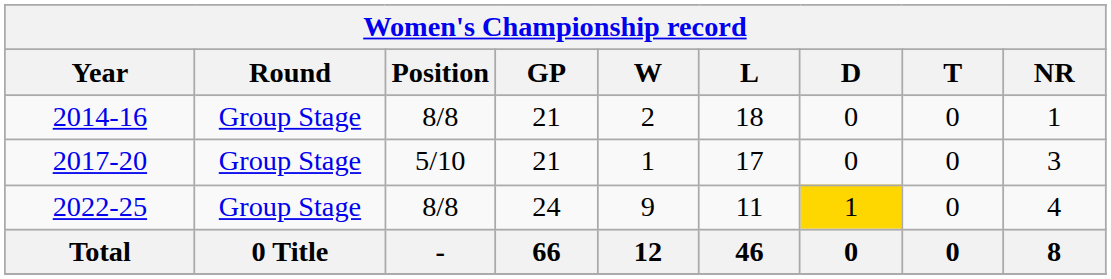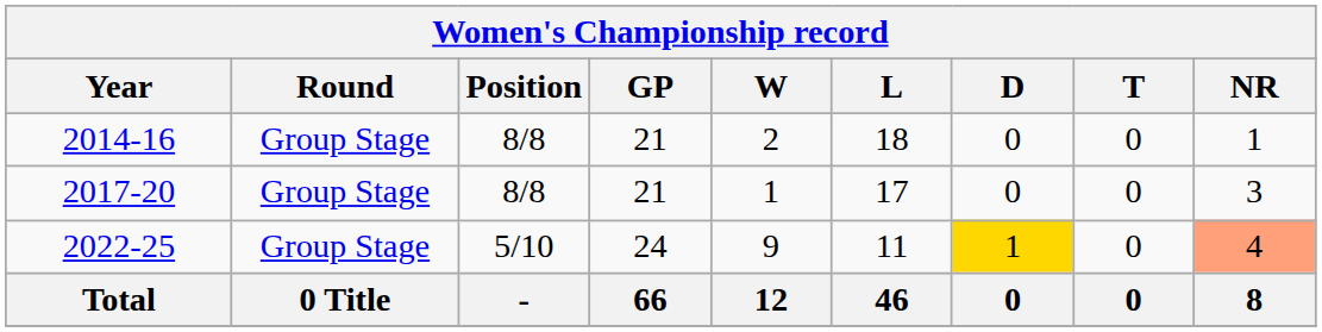 <table class="wikitable" style="text-align: center;">
 <tr>
 <th colspan=10><a href='#'>Women's Championship record</a></th>
 </tr>
 <tr>
 <th width=100>Year</th>
 <th width=100>Round</th>
 <th width=50>Position</th>
 <th width=50>GP</th>
 <th width=50>W</th>
 <th width=50>L</th>
 <th width=50>D</th>
 <th width=50>T</th>
 <th width=50>NR</th>
 </tr>
 <tr>
 <td><a href='#'>2014-16</a></td>
 <td><a href='#'>Group Stage</a></td>
 <td>8/8</td>
 <td>21</td>
 <td>2</td>
 <td>18</td>
 <td>0</td>
 <td>0</td>
 <td>1</td>
 </tr>
 <tr>
 <td><a href='#'>2017-20</a></td>
 <td><a href='#'>Group Stage</a></td>
-<td>5/10</td>
+<td>8/8</td>
 <td>21</td>
 <td>1</td>
 <td>17</td>
 <td>0</td>
 <td>0</td>
 <td>3</td>
 </tr>
 <tr>
 <td><a href='#'>2022-25</a></td>
 <td><a href='#'>Group Stage</a></td>
-<td>8/8</td>
+<td>5/10</td>
 <td>24</td>
 <td>9</td>
 <td>11</td>
 <td style="background: gold;">1</td>
 <td>0</td>
-<td>4</td>
+<td style="background: lightsalmon;">4</td>
 </tr>
 <tr>
 <th><strong>Total</strong></th>
 <th>0 Title</th>
 <th>-</th>
 <th>66</th>
 <th>12</th>
 <th>46</th>
 <th>0</th>
 <th>0</th>
 <th>8</th>
 </tr>
 <tr>
 </tr>
 </table>
